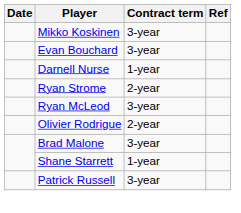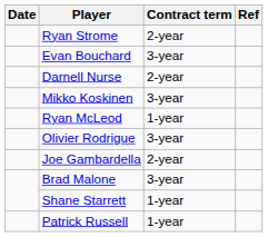 <table class="wikitable">
 <tr>
 <th>Date</th>
 <th>Player</th>
 <th>Contract term</th>
 <th>Ref</th>
 </tr>
 <tr>
 <td></td>
-<td><a href='#'>Mikko Koskinen</a></td>
-<td>3-year</td>
+<td><a href='#'>Ryan Strome</a></td>
+<td>2-year</td>
 <td></td>
 </tr>
 <tr>
 <td></td>
 <td><a href='#'>Evan Bouchard</a></td>
 <td>3-year</td>
 <td></td>
 </tr>
 <tr>
 <td></td>
 <td><a href='#'>Darnell Nurse</a></td>
+<td>2-year</td>
+<td></td>
+</tr>
+<tr>
+<td></td>
+<td><a href='#'>Mikko Koskinen</a></td>
+<td>3-year</td>
+<td></td>
+</tr>
+<tr>
+<td></td>
+<td><a href='#'>Ryan McLeod</a></td>
 <td>1-year</td>
 <td></td>
 </tr>
 <tr>
 <td></td>
-<td><a href='#'>Ryan Strome</a></td>
-<td>2-year</td>
-<td></td>
-</tr>
-<tr>
-<td></td>
-<td><a href='#'>Ryan McLeod</a></td>
+<td><a href='#'>Olivier Rodrigue</a></td>
 <td>3-year</td>
 <td></td>
 </tr>
 <tr>
 <td></td>
-<td><a href='#'>Olivier Rodrigue</a></td>
+<td><a href='#'>Joe Gambardella</a></td>
 <td>2-year</td>
 <td></td>
 </tr>
 <tr>
 <td rowspan=2></td>
 <td><a href='#'>Brad Malone</a></td>
 <td>3-year</td>
 <td></td>
 </tr>
 <tr>
 <td><a href='#'>Shane Starrett</a></td>
 <td>1-year</td>
 <td></td>
 </tr>
 <tr>
 <td></td>
 <td><a href='#'>Patrick Russell</a></td>
-<td>3-year</td>
+<td>1-year</td>
 <td></td>
 </tr>
 </table>
